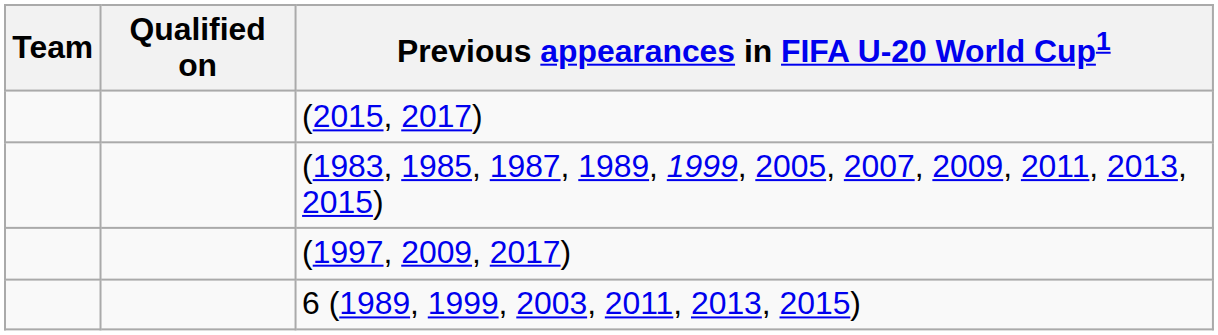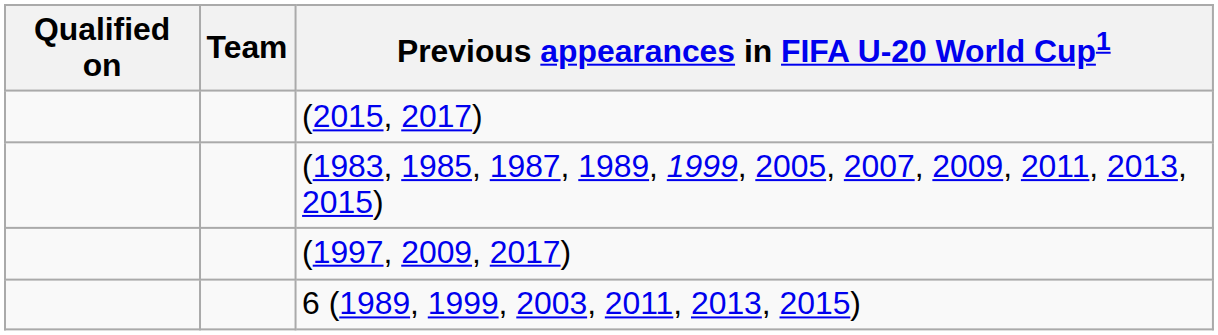 <table class="wikitable sortable">
 <tr>
+<th>Qualified on</th>
 <th>Team</th>
-<th>Qualified on</th>
 <th data-sort-type="number">Previous <a href='#'>appearances</a> in <a href='#'>FIFA U-20 World Cup</a><sup><strong><a href='#'>1</a></strong></sup></th>
 </tr>
 <tr>
 <td></td>
 <td></td>
 <td> (<a href='#'>2015</a>, <a href='#'>2017</a>)</td>
 </tr>
 <tr>
 <td></td>
 <td></td>
 <td> (<a href='#'>1983</a>, <a href='#'>1985</a>, <a href='#'>1987</a>, <a href='#'>1989</a>, <em><a href='#'>1999</a></em>, <a href='#'>2005</a>, <a href='#'>2007</a>, <a href='#'>2009</a>, <a href='#'>2011</a>, <a href='#'>2013</a>, <a href='#'>2015</a>)</td>
 </tr>
 <tr>
 <td></td>
 <td></td>
 <td> (<a href='#'>1997</a>, <a href='#'>2009</a>, <a href='#'>2017</a>)</td>
 </tr>
 <tr>
 <td></td>
 <td></td>
 <td>6 (<a href='#'>1989</a>, <a href='#'>1999</a>, <a href='#'>2003</a>, <a href='#'>2011</a>, <a href='#'>2013</a>, <a href='#'>2015</a>)</td>
 </tr>
 </table>
